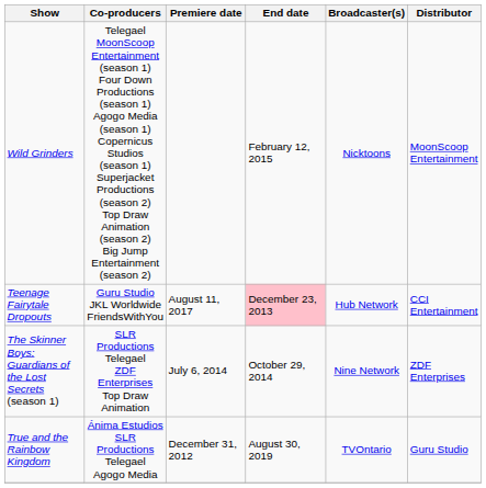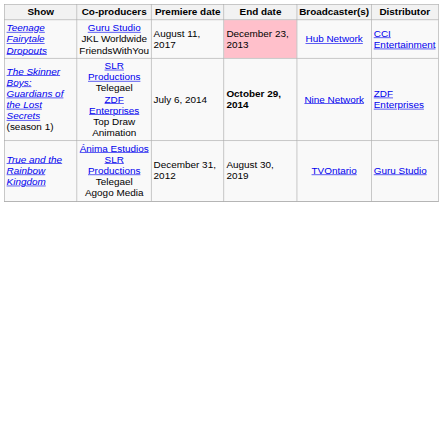 <table class="wikitable sortable">
 <tr>
 <th width=110>Show</th>
 <th width=110>Co-producers</th>
 <th width=110>Premiere date</th>
 <th width=110>End date</th>
 <th width=100>Broadcaster(s)</th>
 <th width=100>Distributor</th>
-</tr>
-<tr>
-<td style="text-align:left;"><em><a href='#'>Wild Grinders</a></em></td>
-<td style="text-align:center;">Telegael<br><a href='#'>MoonScoop Entertainment</a> (season 1)<br>Four Down Productions (season 1)<br>Agogo Media (season 1)<br>Copernicus Studios (season 1)<br> Superjacket Productions (season 2)<br>Top Draw Animation (season 2)<br>Big Jump Entertainment (season 2)</td>
-<td align=left></td>
-<td align=left>February 12, 2015</td>
-<td style="text-align:center;"><a href='#'>Nicktoons</a></td>
-<td><a href='#'>MoonScoop Entertainment</a></td>
 </tr>
 <tr>
 <td style="text-align:left;"><em><a href='#'>Teenage Fairytale Dropouts</a></em></td>
 <td style="text-align:center;"><a href='#'>Guru Studio</a><br>JKL Worldwide<br>FriendsWithYou</td>
 <td align=left>August 11, 2017</td>
 <td style="background: pink;">December 23, 2013</td>
 <td style="text-align:center;"><a href='#'>Hub Network</a></td>
 <td><a href='#'>CCI Entertainment</a></td>
 </tr>
 <tr>
 <td style="text-align:left;"><em><a href='#'>The Skinner Boys: Guardians of the Lost Secrets</a></em> (season 1)</td>
 <td style="text-align:center;"><a href='#'>SLR Productions</a><br>Telegael<br><a href='#'>ZDF Enterprises</a><br>Top Draw Animation</td>
 <td align=left>July 6, 2014</td>
-<td>October 29, 2014</td>
+<td><strong>October 29, 2014</strong></td>
 <td style="text-align:center;"><a href='#'>Nine Network</a></td>
 <td><a href='#'>ZDF Enterprises</a></td>
 </tr>
 <tr>
 <td style="text-align:left;"><em><a href='#'>True and the Rainbow Kingdom</a></em></td>
 <td style="text-align:center;"><a href='#'>Ánima Estudios</a><br><a href='#'>SLR Productions</a><br>Telegael<br>Agogo Media</td>
 <td align=left>December 31, 2012</td>
 <td>August 30, 2019</td>
 <td style="text-align:center;"><a href='#'>TVOntario</a></td>
 <td><a href='#'>Guru Studio</a></td>
 </tr>
 <tr>
 </tr>
 </table>
